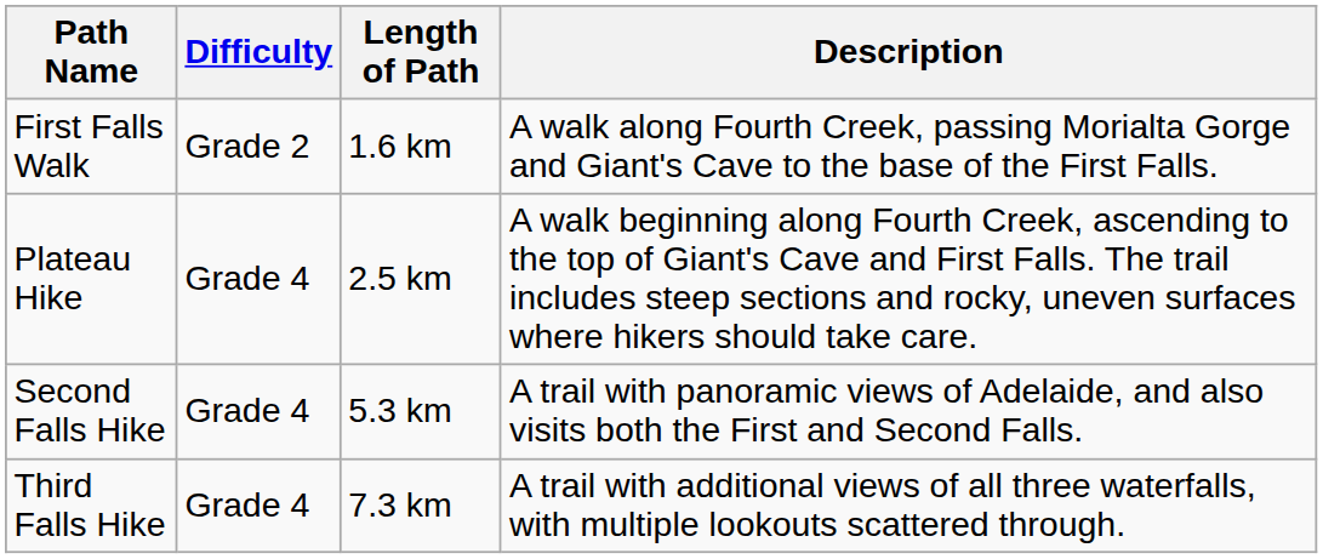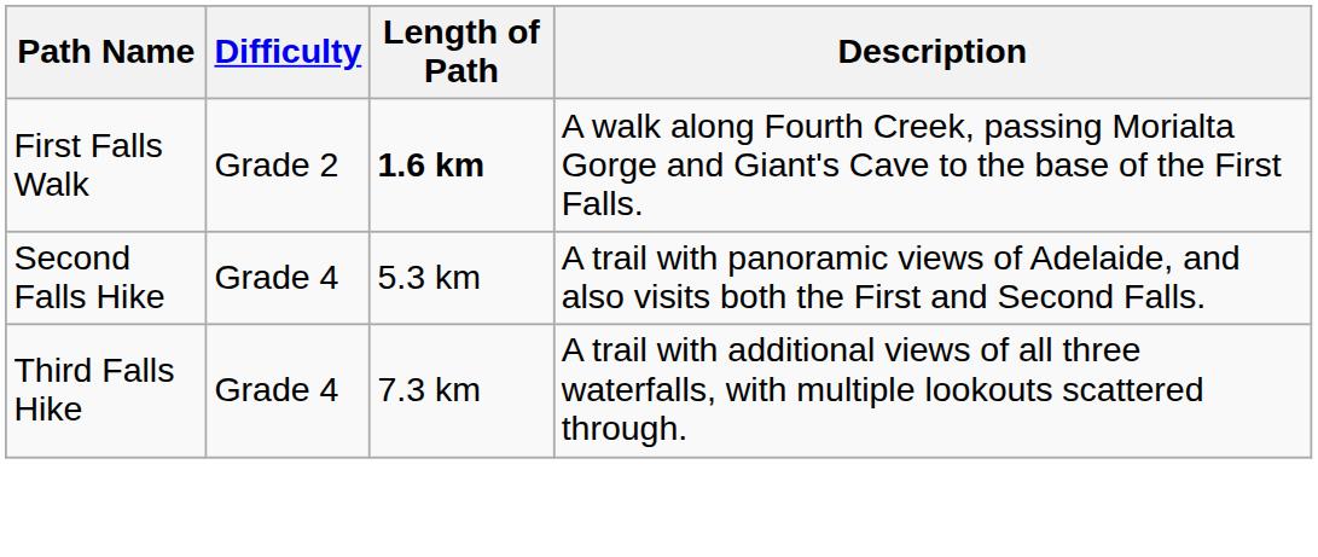 <table class="wikitable">
 <tr>
 <th>Path Name</th>
 <th><a href='#'>Difficulty</a></th>
 <th>Length of Path</th>
 <th>Description</th>
 </tr>
 <tr>
 <td>First Falls Walk</td>
 <td>Grade 2</td>
-<td>1.6 km</td>
+<td><strong>1.6 km</strong></td>
 <td>A walk along Fourth Creek, passing Morialta Gorge and Giant's Cave to the base of the First Falls.</td>
-</tr>
-<tr>
-<td>Plateau Hike</td>
-<td>Grade 4</td>
-<td>2.5 km</td>
-<td>A walk beginning along Fourth Creek, ascending to the top of Giant's Cave and First Falls. The trail includes steep sections and rocky, uneven surfaces where hikers should take care.</td>
 </tr>
 <tr>
 <td>Second Falls Hike</td>
 <td>Grade 4</td>
 <td>5.3 km</td>
 <td>A trail with panoramic views of Adelaide, and also visits both the First and Second Falls.</td>
 </tr>
 <tr>
 <td>Third Falls Hike</td>
 <td>Grade 4</td>
 <td>7.3 km</td>
 <td>A trail with additional views of all three waterfalls, with multiple lookouts scattered through.</td>
 </tr>
 </table>
